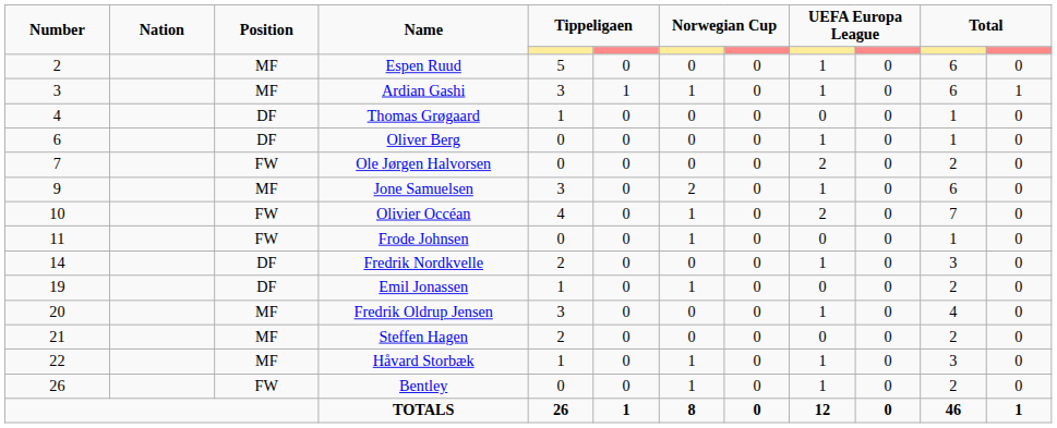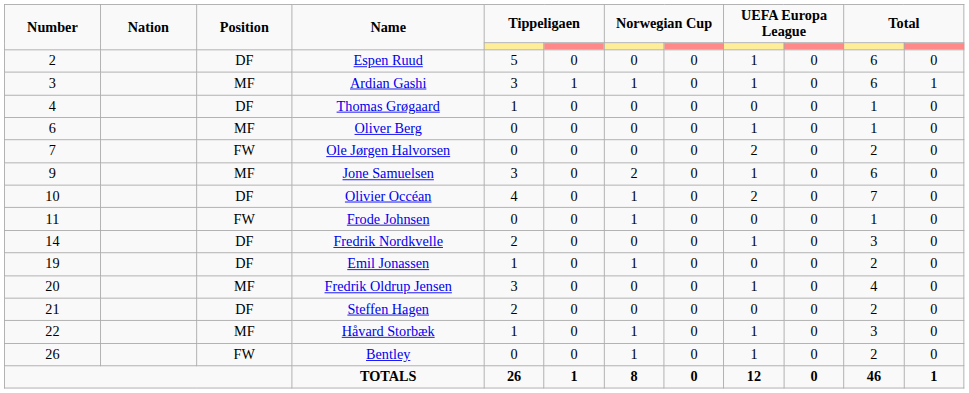 <table class="wikitable" style="font-size: 100%; text-align: center;">
 <tr>
 <td rowspan="2" width="10%" align="center"><strong>Number</strong></td>
 <td rowspan="2" width="10%" align="center"><strong>Nation</strong></td>
 <td rowspan="2" width="10%" align="center"><strong>Position</strong></td>
 <td rowspan="2" width="20%" align="center"><strong>Name</strong></td>
 <td colspan="2" align="center"><strong>Tippeligaen</strong></td>
 <td colspan="2" align="center"><strong>Norwegian Cup</strong></td>
 <td colspan="2" align="center"><strong>UEFA Europa League</strong></td>
 <td colspan="2" align="center"><strong>Total</strong></td>
 </tr>
 <tr>
 <th width=60 style="background: #FFEE99"></th>
 <th width=60 style="background: #FF8888"></th>
 <th width=60 style="background: #FFEE99"></th>
 <th width=60 style="background: #FF8888"></th>
 <th width=60 style="background: #FFEE99"></th>
 <th width=60 style="background: #FF8888"></th>
 <th width=60 style="background: #FFEE99"></th>
 <th width=60 style="background: #FF8888"></th>
 </tr>
 <tr>
 <td>2</td>
 <td></td>
-<td>MF</td>
+<td>DF</td>
 <td><a href='#'>Espen Ruud</a></td>
 <td>5</td>
 <td>0</td>
 <td>0</td>
 <td>0</td>
 <td>1</td>
 <td>0</td>
 <td>6</td>
 <td>0</td>
 </tr>
 <tr>
 <td>3</td>
 <td></td>
 <td>MF</td>
 <td><a href='#'>Ardian Gashi</a></td>
 <td>3</td>
 <td>1</td>
 <td>1</td>
 <td>0</td>
 <td>1</td>
 <td>0</td>
 <td>6</td>
 <td>1</td>
 </tr>
 <tr>
 <td>4</td>
 <td></td>
 <td>DF</td>
 <td><a href='#'>Thomas Grøgaard</a></td>
 <td>1</td>
 <td>0</td>
 <td>0</td>
 <td>0</td>
 <td>0</td>
 <td>0</td>
 <td>1</td>
 <td>0</td>
 </tr>
 <tr>
 <td>6</td>
 <td></td>
-<td>DF</td>
+<td>MF</td>
 <td><a href='#'>Oliver Berg</a></td>
 <td>0</td>
 <td>0</td>
 <td>0</td>
 <td>0</td>
 <td>1</td>
 <td>0</td>
 <td>1</td>
 <td>0</td>
 </tr>
 <tr>
 <td>7</td>
 <td></td>
 <td>FW</td>
 <td><a href='#'>Ole Jørgen Halvorsen</a></td>
 <td>0</td>
 <td>0</td>
 <td>0</td>
 <td>0</td>
 <td>2</td>
 <td>0</td>
 <td>2</td>
 <td>0</td>
 </tr>
 <tr>
 <td>9</td>
 <td></td>
 <td>MF</td>
 <td><a href='#'>Jone Samuelsen</a></td>
 <td>3</td>
 <td>0</td>
 <td>2</td>
 <td>0</td>
 <td>1</td>
 <td>0</td>
 <td>6</td>
 <td>0</td>
 </tr>
 <tr>
 <td>10</td>
 <td></td>
-<td>FW</td>
+<td>DF</td>
 <td><a href='#'>Olivier Occéan</a></td>
 <td>4</td>
 <td>0</td>
 <td>1</td>
 <td>0</td>
 <td>2</td>
 <td>0</td>
 <td>7</td>
 <td>0</td>
 </tr>
 <tr>
 <td>11</td>
 <td></td>
 <td>FW</td>
 <td><a href='#'>Frode Johnsen</a></td>
 <td>0</td>
 <td>0</td>
 <td>1</td>
 <td>0</td>
 <td>0</td>
 <td>0</td>
 <td>1</td>
 <td>0</td>
 </tr>
 <tr>
 <td>14</td>
 <td></td>
 <td>DF</td>
 <td><a href='#'>Fredrik Nordkvelle</a></td>
 <td>2</td>
 <td>0</td>
 <td>0</td>
 <td>0</td>
 <td>1</td>
 <td>0</td>
 <td>3</td>
 <td>0</td>
 </tr>
 <tr>
 <td>19</td>
 <td></td>
 <td>DF</td>
 <td><a href='#'>Emil Jonassen</a></td>
 <td>1</td>
 <td>0</td>
 <td>1</td>
 <td>0</td>
 <td>0</td>
 <td>0</td>
 <td>2</td>
 <td>0</td>
 </tr>
 <tr>
 <td>20</td>
 <td></td>
 <td>MF</td>
 <td><a href='#'>Fredrik Oldrup Jensen</a></td>
 <td>3</td>
 <td>0</td>
 <td>0</td>
 <td>0</td>
 <td>1</td>
 <td>0</td>
 <td>4</td>
 <td>0</td>
 </tr>
 <tr>
 <td>21</td>
 <td></td>
-<td>MF</td>
+<td>DF</td>
 <td><a href='#'>Steffen Hagen</a></td>
 <td>2</td>
 <td>0</td>
 <td>0</td>
 <td>0</td>
 <td>0</td>
 <td>0</td>
 <td>2</td>
 <td>0</td>
 </tr>
 <tr>
 <td>22</td>
 <td></td>
 <td>MF</td>
 <td><a href='#'>Håvard Storbæk</a></td>
 <td>1</td>
 <td>0</td>
 <td>1</td>
 <td>0</td>
 <td>1</td>
 <td>0</td>
 <td>3</td>
 <td>0</td>
 </tr>
 <tr>
 <td>26</td>
 <td></td>
 <td>FW</td>
 <td><a href='#'>Bentley</a></td>
 <td>0</td>
 <td>0</td>
 <td>1</td>
 <td>0</td>
 <td>1</td>
 <td>0</td>
 <td>2</td>
 <td>0</td>
 </tr>
 <tr>
 <td colspan="3"></td>
 <td><strong>TOTALS</strong></td>
 <td><strong>26</strong></td>
 <td><strong>1</strong></td>
 <td><strong>8</strong></td>
 <td><strong>0</strong></td>
 <td><strong>12</strong></td>
 <td><strong>0</strong></td>
 <td><strong>46</strong></td>
 <td><strong>1</strong></td>
 </tr>
 </table>
